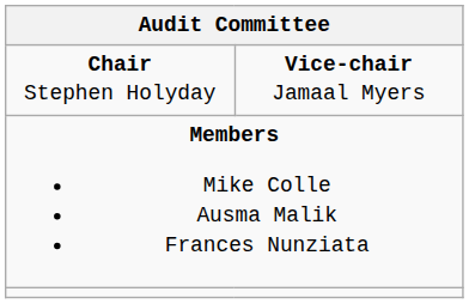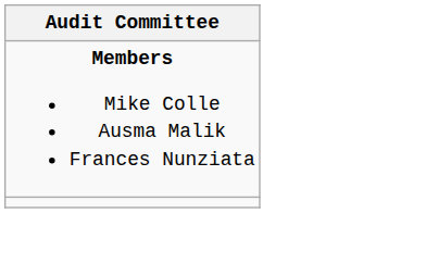 <table class="wikitable" style="line-height:1.4em; text-align:center;">
 <tr>
 <th colspan="2" scope="col">Audit Committee</th>
-</tr>
-<tr>
-<td style="width: 100pt;"><strong>Chair</strong><br>Stephen Holyday</td>
-<td style="width: 100pt;"><strong>Vice-chair</strong><br>Jamaal Myers</td>
 </tr>
 <tr>
 <td colspan="2"><strong>Members</strong><br><ul><li>Mike Colle</li><li>Ausma Malik</li><li>Frances Nunziata</li></ul></td>
 </tr>
 <tr>
 <td colspan="2"></td>
 </tr>
 </table>
